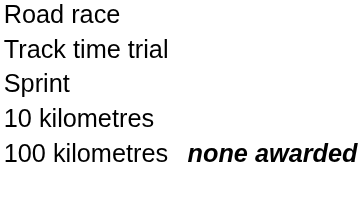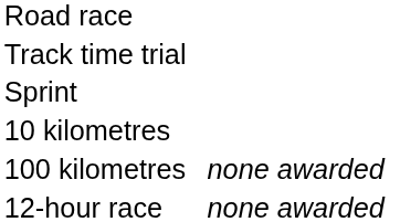 <table>
 <tr valign="top">
 <td>Road race<br></td>
 <td></td>
 <td></td>
 <td></td>
 </tr>
 <tr valign="top">
 <td>Track time trial<br></td>
 <td></td>
 <td></td>
 <td></td>
 </tr>
 <tr valign="top">
 <td>Sprint<br></td>
 <td></td>
 <td></td>
 <td></td>
 </tr>
 <tr valign="top">
 <td>10 kilometres<br></td>
 <td></td>
 <td></td>
 <td></td>
 </tr>
 <tr valign="top">
 <td>100 kilometres<br></td>
 <td></td>
 <td></td>
-<td><strong><em>none awarded</em></strong></td>
+<td><em>none awarded</em></td>
+</tr>
+<tr valign="top">
+<td>12-hour race<br></td>
+<td></td>
+<td></td>
+<td><em>none awarded</em></td>
 </tr>
 </table>
